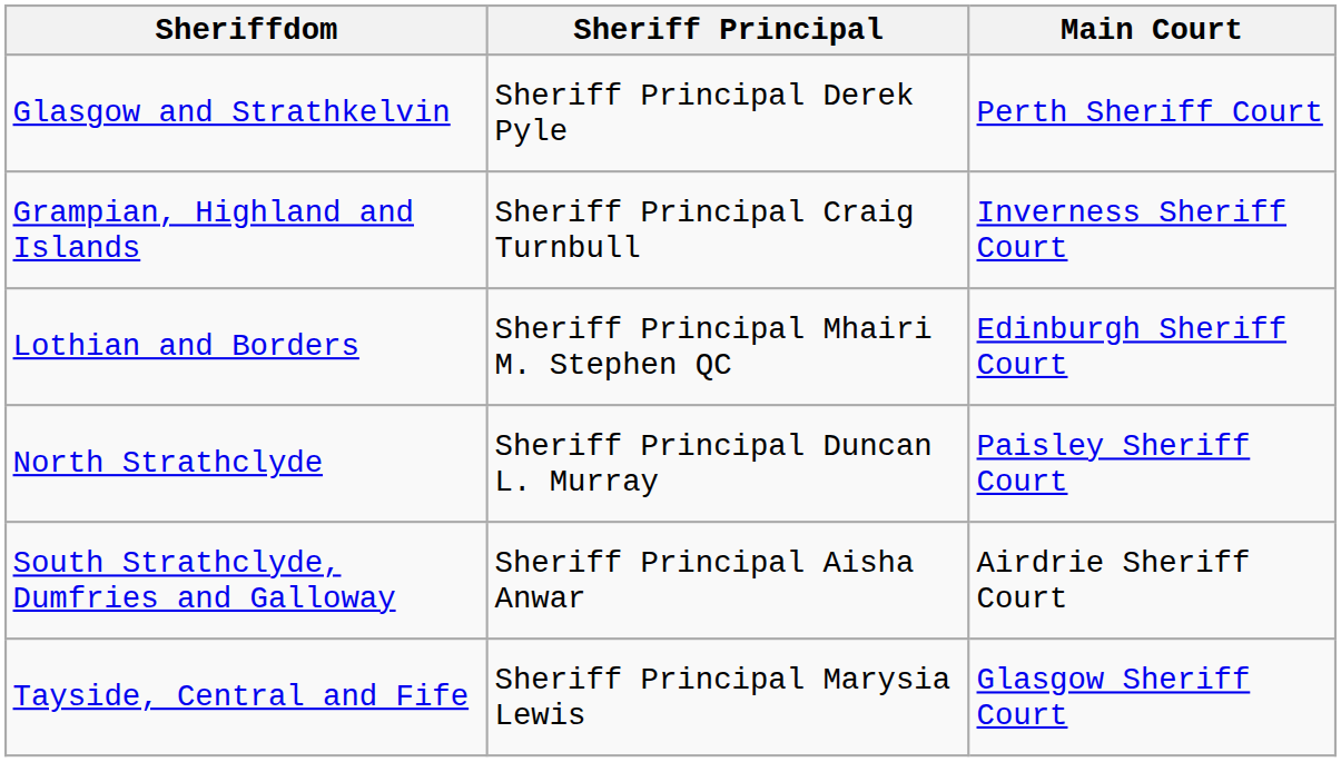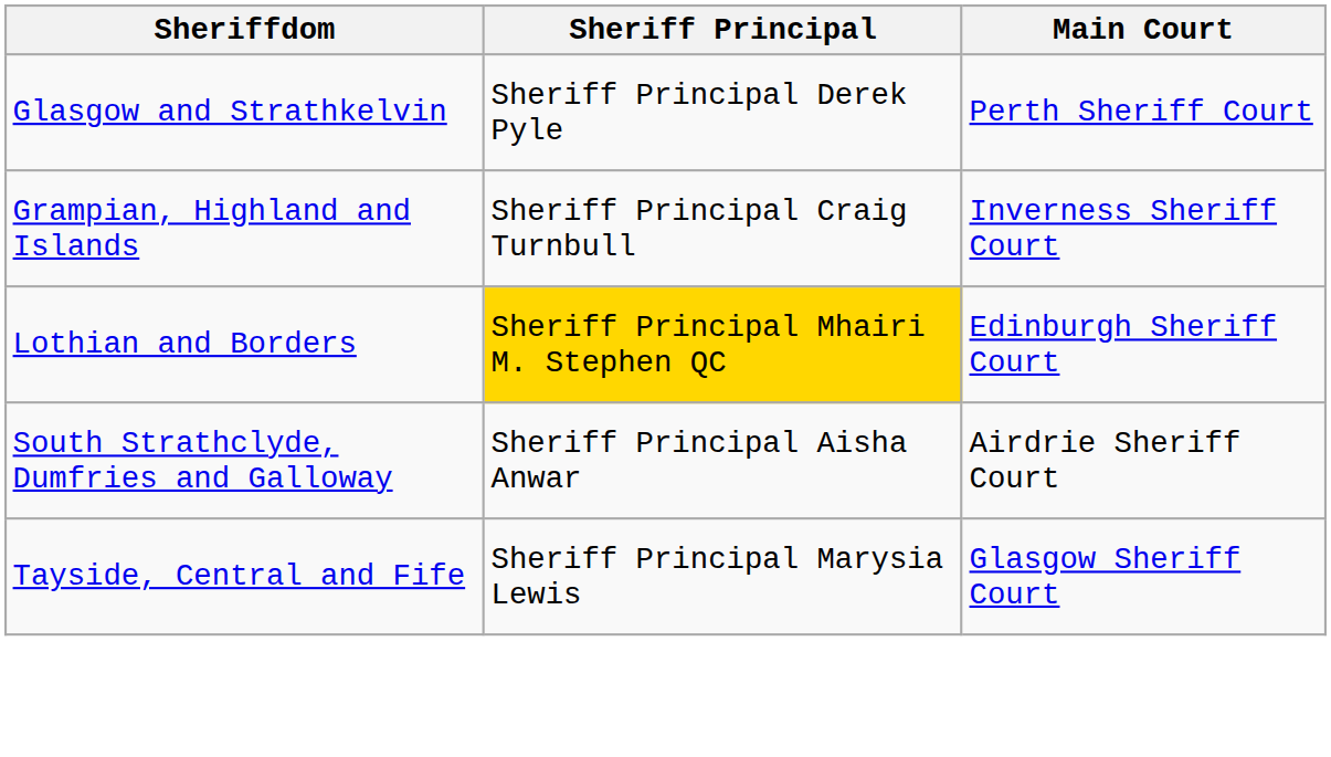 <table class="wikitable" style="text-align: left;">
 <tr>
 <th>Sheriffdom</th>
 <th>Sheriff Principal</th>
 <th>Main Court</th>
 </tr>
 <tr style="height: 50px;">
 <td style="width: 200px;"><a href='#'>Glasgow and Strathkelvin</a></td>
 <td>Sheriff Principal Derek Pyle</td>
 <td><a href='#'>Perth Sheriff Court</a></td>
 </tr>
 <tr style="height: 50px;">
 <td><a href='#'>Grampian, Highland and Islands</a></td>
 <td style="width: 200px;">Sheriff Principal Craig Turnbull</td>
 <td><a href='#'>Inverness Sheriff Court</a></td>
 </tr>
 <tr style="height: 50px;">
 <td><a href='#'>Lothian and Borders</a></td>
-<td>Sheriff Principal Mhairi M. Stephen QC</td>
+<td style="background: gold;">Sheriff Principal Mhairi M. Stephen QC</td>
 <td><a href='#'>Edinburgh Sheriff Court</a></td>
-</tr>
-<tr style="height: 50px;">
-<td><a href='#'>North Strathclyde</a></td>
-<td>Sheriff Principal Duncan L. Murray</td>
-<td><a href='#'>Paisley Sheriff Court</a></td>
 </tr>
 <tr style="height: 50px;">
 <td><a href='#'>South Strathclyde, Dumfries and Galloway</a></td>
 <td>Sheriff Principal Aisha Anwar</td>
 <td>Airdrie Sheriff Court</td>
 </tr>
 <tr style="height: 50px;">
 <td><a href='#'>Tayside, Central and Fife</a></td>
 <td>Sheriff Principal Marysia Lewis</td>
 <td style="width: 150px;"><a href='#'>Glasgow Sheriff Court</a></td>
 </tr>
 </table>
